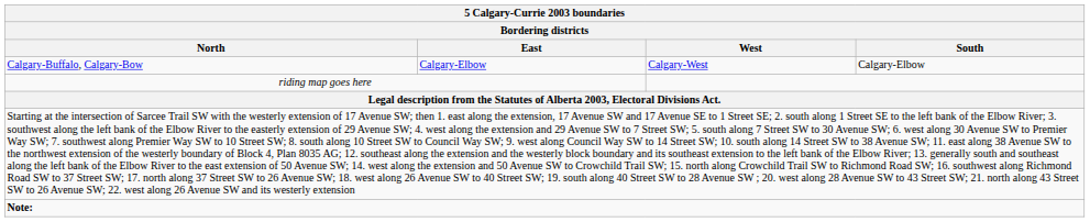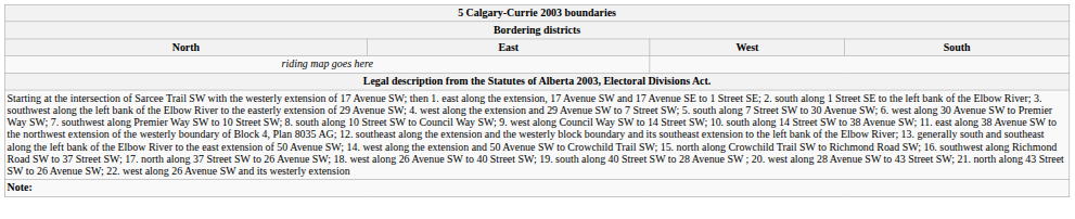 <table class="wikitable collapsible collapsed" style="width:100%;">
 <tr>
 <th colspan=4>5 Calgary-Currie 2003 boundaries</th>
 </tr>
 <tr>
 <th colspan=4>Bordering districts</th>
 </tr>
 <tr>
 <th>North</th>
 <th>East</th>
 <th>West</th>
 <th>South</th>
-</tr>
-<tr>
-<td><a href='#'>Calgary-Buffalo</a>, <a href='#'>Calgary-Bow</a></td>
-<td><a href='#'>Calgary-Elbow</a></td>
-<td><a href='#'>Calgary-West</a></td>
-<td>Calgary-Elbow</td>
 </tr>
 <tr>
 <td colspan=2 align=center><em>riding map goes here</em></td>
 <td colspan=2 align=center></td>
 </tr>
 <tr>
 <th colspan=4>Legal description from the Statutes of Alberta 2003, Electoral Divisions Act.</th>
 </tr>
 <tr>
 <td colspan=4>Starting at the intersection of Sarcee Trail SW with the westerly extension of 17 Avenue SW; then 1. east along the extension, 17 Avenue SW and 17 Avenue SE to 1 Street SE; 2. south along 1 Street SE to the left bank of the Elbow River; 3. southwest along the left bank of the Elbow River to the easterly extension of 29 Avenue SW; 4. west along the extension and 29 Avenue SW to 7 Street SW; 5. south along 7 Street SW to 30 Avenue SW; 6. west along 30 Avenue SW to Premier Way SW; 7. southwest along Premier Way SW to 10 Street SW; 8. south along 10 Street SW to Council Way SW; 9. west along Council Way SW to 14 Street SW; 10. south along 14 Street SW to 38 Avenue SW; 11. east along 38 Avenue SW to the northwest extension of the westerly boundary of Block 4, Plan 8035 AG; 12. southeast along the extension and the westerly block boundary and its southeast extension to the left bank of the Elbow River; 13. generally south and southeast along the left bank of the Elbow River to the east extension of 50 Avenue SW; 14. west along the extension and 50 Avenue SW to Crowchild Trail SW; 15. north along Crowchild Trail SW to Richmond Road SW; 16. southwest along Richmond Road SW to 37 Street SW; 17. north along 37 Street SW to 26 Avenue SW; 18. west along 26 Avenue SW to 40 Street SW; 19. south along 40 Street SW to 28 Avenue SW ; 20. west along 28 Avenue SW to 43 Street SW; 21. north along 43 Street SW to 26 Avenue SW; 22. west along 26 Avenue SW and its westerly extension</td>
 </tr>
 <tr>
 <td colspan=4><strong>Note:</strong></td>
 </tr>
 </table>
